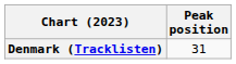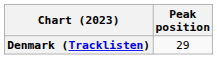 <table class="wikitable plainrowheaders" style="text-align:center">
 <tr>
 <th scope="col">Chart (2023)</th>
 <th scope="col">Peak<br>position</th>
 </tr>
 <tr>
 <th scope="row">Denmark (<a href='#'>Tracklisten</a>)</th>
-<td>31</td>
+<td>29</td>
 </tr>
 </table>
